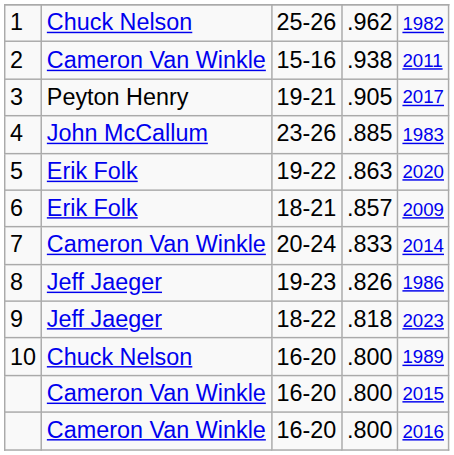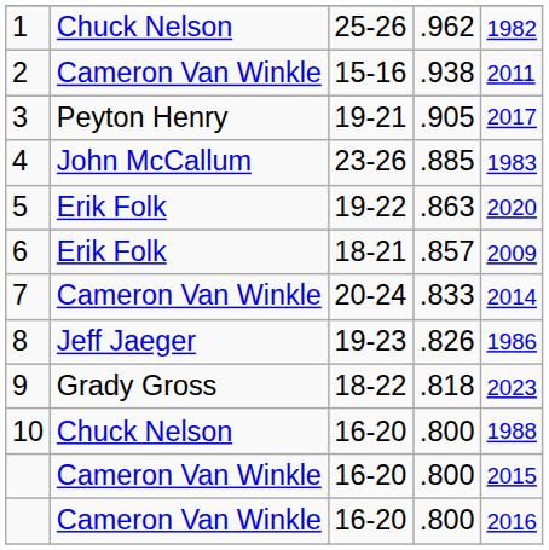 <table class="wikitable">
 <tr>
 </tr>
 <tr>
 <td>1</td>
 <td><a href='#'>Chuck Nelson</a></td>
 <td>25-26</td>
 <td>.962</td>
 <td style="font-size:80%;"><a href='#'>1982</a></td>
 </tr>
 <tr>
 <td>2</td>
 <td><a href='#'>Cameron Van Winkle</a></td>
 <td>15-16</td>
 <td>.938</td>
 <td style="font-size:80%;"><a href='#'>2011</a></td>
 </tr>
 <tr>
 <td>3</td>
 <td>Peyton Henry</td>
 <td>19-21</td>
 <td>.905</td>
 <td style="font-size:80%;"><a href='#'>2017</a></td>
 </tr>
 <tr>
 <td>4</td>
 <td><a href='#'>John McCallum</a></td>
 <td>23-26</td>
 <td>.885</td>
 <td style="font-size:80%;"><a href='#'>1983</a></td>
 </tr>
 <tr>
 <td>5</td>
 <td><a href='#'>Erik Folk</a></td>
 <td>19-22</td>
 <td>.863</td>
 <td style="font-size:80%;"><a href='#'>2020</a></td>
 </tr>
 <tr>
 <td>6</td>
 <td><a href='#'>Erik Folk</a></td>
 <td>18-21</td>
 <td>.857</td>
 <td style="font-size:80%;"><a href='#'>2009</a></td>
 </tr>
 <tr>
 <td>7</td>
 <td><a href='#'>Cameron Van Winkle</a></td>
 <td>20-24</td>
 <td>.833</td>
 <td style="font-size:80%;"><a href='#'>2014</a></td>
 </tr>
 <tr>
 <td>8</td>
 <td><a href='#'>Jeff Jaeger</a></td>
 <td>19-23</td>
 <td>.826</td>
 <td style="font-size:80%;"><a href='#'>1986</a></td>
 </tr>
 <tr>
 <td>9</td>
-<td><a href='#'>Jeff Jaeger</a></td>
+<td>Grady Gross</td>
 <td>18-22</td>
 <td>.818</td>
 <td style="font-size:80%;"><a href='#'>2023</a></td>
 </tr>
 <tr>
 <td>10</td>
 <td><a href='#'>Chuck Nelson</a></td>
 <td>16-20</td>
 <td>.800</td>
-<td style="font-size:80%;"><a href='#'>1989</a></td>
+<td style="font-size:80%;"><a href='#'>1988</a></td>
 </tr>
 <tr>
 <td></td>
 <td><a href='#'>Cameron Van Winkle</a></td>
 <td>16-20</td>
 <td>.800</td>
 <td style="font-size:80%;"><a href='#'>2015</a></td>
 </tr>
 <tr>
 <td></td>
 <td><a href='#'>Cameron Van Winkle</a></td>
 <td>16-20</td>
 <td>.800</td>
 <td style="font-size:80%;"><a href='#'>2016</a></td>
 </tr>
 </table>
